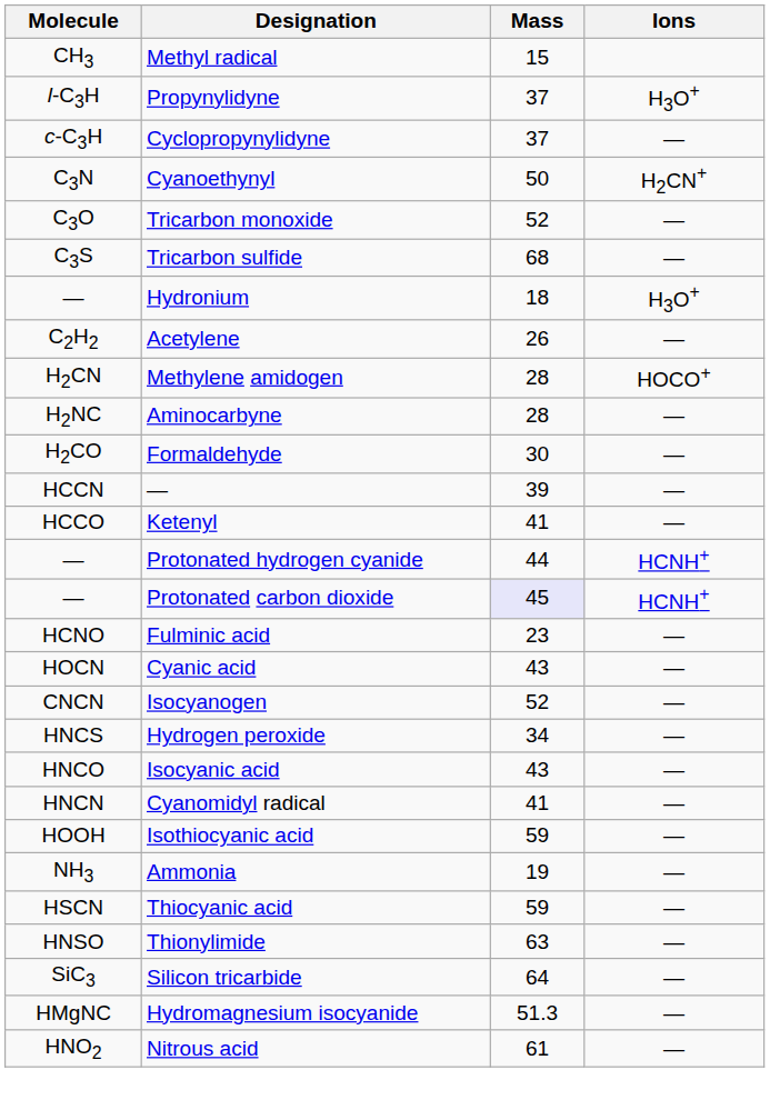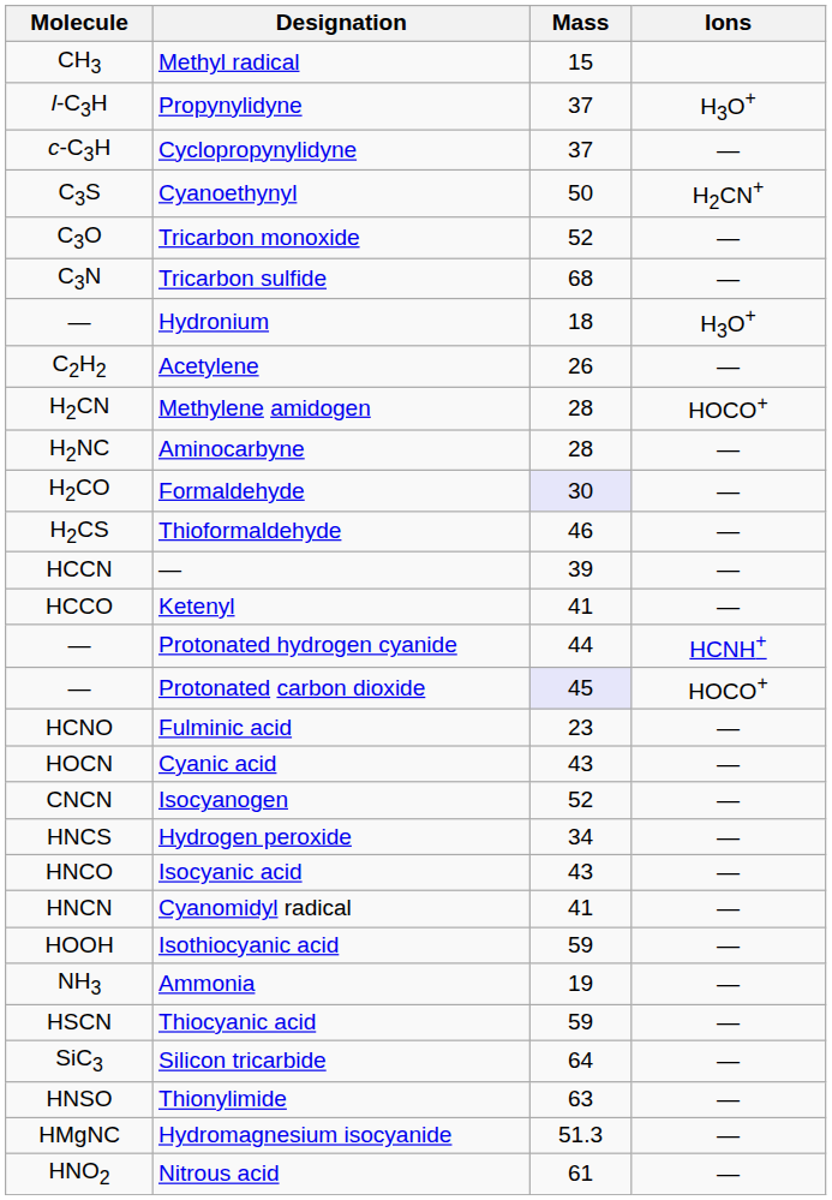 <table class="wikitable sortable sticky-header">
 <tr>
 <th style="width: 6em;">Molecule</th>
 <th style="width: 16em;">Designation</th>
 <th style="width: 4em;">Mass</th>
 <th style="width: 8em;">Ions</th>
 </tr>
 <tr>
 <td align="center">CH<sub>3</sub></td>
 <td><a href='#'>Methyl radical</a></td>
 <td align="center">15</td>
 <td align="center"></td>
 </tr>
 <tr>
 <td align="center"><em>l</em>-C<sub>3</sub>H</td>
 <td><a href='#'>Propynylidyne</a></td>
 <td align="center">37</td>
 <td align="center">H<sub>3</sub>O<sup>+</sup></td>
 </tr>
 <tr>
 <td align="center"><em>c</em>-C<sub>3</sub>H</td>
 <td><a href='#'>Cyclopropynylidyne</a></td>
 <td align="center">37</td>
 <td align="center">—</td>
 </tr>
 <tr>
-<td align="center">C<sub>3</sub>N</td>
+<td align="center">C<sub>3</sub>S</td>
 <td><a href='#'>Cyanoethynyl</a></td>
 <td align="center">50</td>
 <td align="center">H<sub>2</sub>CN<sup>+</sup></td>
 </tr>
 <tr>
 <td align="center">C<sub>3</sub>O</td>
 <td><a href='#'>Tricarbon monoxide</a></td>
 <td align="center">52</td>
 <td align="center">—</td>
 </tr>
 <tr>
-<td align="center">C<sub>3</sub>S</td>
+<td align="center">C<sub>3</sub>N</td>
 <td><a href='#'>Tricarbon sulfide</a></td>
 <td align="center">68</td>
 <td align="center">—</td>
 </tr>
 <tr>
 <td align="center">—</td>
 <td><a href='#'>Hydronium</a></td>
 <td align="center">18</td>
 <td align="center">H<sub>3</sub>O<sup>+</sup></td>
 </tr>
 <tr>
 <td align="center">C<sub>2</sub>H<sub>2</sub></td>
 <td><a href='#'>Acetylene</a></td>
 <td align="center">26</td>
 <td align="center">—</td>
 </tr>
 <tr>
 <td align="center">H<sub>2</sub>CN</td>
 <td><a href='#'>Methylene</a> <a href='#'>amidogen</a></td>
 <td align="center">28</td>
 <td align="center">HOCO<sup>+</sup></td>
 </tr>
 <tr>
 <td align="center">H<sub>2</sub>NC</td>
 <td><a href='#'>Aminocarbyne</a></td>
 <td align="center">28</td>
 <td align="center">—</td>
 </tr>
 <tr>
 <td align="center">H<sub>2</sub>CO</td>
 <td><a href='#'>Formaldehyde</a></td>
-<td align="center">30</td>
+<td align="center" style="background: lavender;">30</td>
+<td align="center">—</td>
+</tr>
+<tr>
+<td align="center">H<sub>2</sub>CS</td>
+<td><a href='#'>Thioformaldehyde</a></td>
+<td align="center">46</td>
 <td align="center">—</td>
 </tr>
 <tr>
 <td align="center">HCCN</td>
 <td>—</td>
 <td align="center">39</td>
 <td align="center">—</td>
 </tr>
 <tr>
 <td align="center">HCCO</td>
 <td><a href='#'>Ketenyl</a></td>
 <td align="center">41</td>
 <td align="center">—</td>
 </tr>
 <tr>
 <td align="center">—</td>
 <td><a href='#'>Protonated hydrogen cyanide</a></td>
 <td align="center">44</td>
 <td align="center"><a href='#'>HCNH<sup>+</sup></a></td>
 </tr>
 <tr>
 <td align="center">—</td>
 <td><a href='#'>Protonated</a> <a href='#'>carbon dioxide</a></td>
 <td align="center" style="background: lavender;">45</td>
-<td align="center"><a href='#'>HCNH<sup>+</sup></a></td>
+<td align="center">HOCO<sup>+</sup></td>
 </tr>
 <tr>
 <td align="center">HCNO</td>
 <td><a href='#'>Fulminic acid</a></td>
 <td align="center">23</td>
 <td align="center">—</td>
 </tr>
 <tr>
 <td align="center">HOCN</td>
 <td><a href='#'>Cyanic acid</a></td>
 <td align="center">43</td>
 <td align="center">—</td>
 </tr>
 <tr>
 <td align="center">CNCN</td>
 <td><a href='#'>Isocyanogen</a></td>
 <td align="center">52</td>
 <td align="center">—</td>
 </tr>
 <tr>
 <td align="center">HNCS</td>
 <td><a href='#'>Hydrogen peroxide</a></td>
 <td align="center">34</td>
 <td align="center">—</td>
 </tr>
 <tr>
 <td align="center">HNCO</td>
 <td><a href='#'>Isocyanic acid</a></td>
 <td align="center">43</td>
 <td align="center">—</td>
 </tr>
 <tr>
 <td align="center">HNCN</td>
 <td><a href='#'>Cyanomidyl</a> radical</td>
 <td align="center">41</td>
 <td align="center">—</td>
 </tr>
 <tr>
 <td align="center">HOOH</td>
 <td><a href='#'>Isothiocyanic acid</a></td>
 <td align="center">59</td>
 <td align="center">—</td>
 </tr>
 <tr>
 <td align="center">NH<sub>3</sub></td>
 <td><a href='#'>Ammonia</a></td>
 <td align="center">19</td>
 <td align="center">—</td>
 </tr>
 <tr>
 <td align="center">HSCN</td>
 <td><a href='#'>Thiocyanic acid</a></td>
 <td align="center">59</td>
 <td align="center">—</td>
 </tr>
 <tr>
+<td align="center">SiC<sub>3</sub></td>
+<td><a href='#'>Silicon tricarbide</a></td>
+<td align="center">64</td>
+<td align="center">—</td>
+</tr>
+<tr>
 <td align="center">HNSO</td>
 <td><a href='#'>Thionylimide</a></td>
 <td align="center">63</td>
-<td align="center">—</td>
-</tr>
-<tr>
-<td align="center">SiC<sub>3</sub></td>
-<td><a href='#'>Silicon tricarbide</a></td>
-<td align="center">64</td>
 <td align="center">—</td>
 </tr>
 <tr>
 <td align="center">HMgNC</td>
 <td><a href='#'>Hydromagnesium isocyanide</a></td>
 <td align="center">51.3</td>
 <td align="center">—</td>
 </tr>
 <tr>
 <td align="center">HNO<sub>2</sub></td>
 <td><a href='#'>Nitrous acid</a></td>
 <td align="center">61</td>
 <td align="center">—</td>
 </tr>
 </table>
